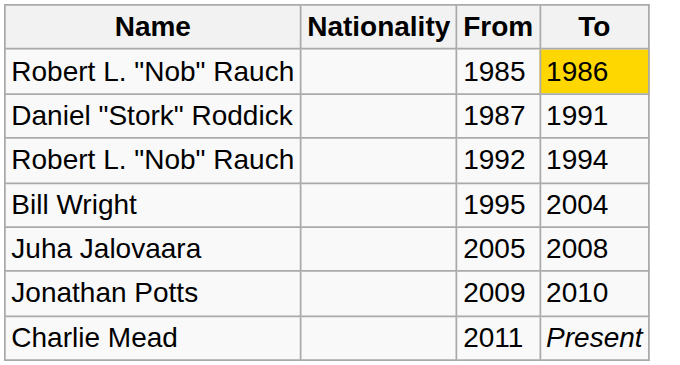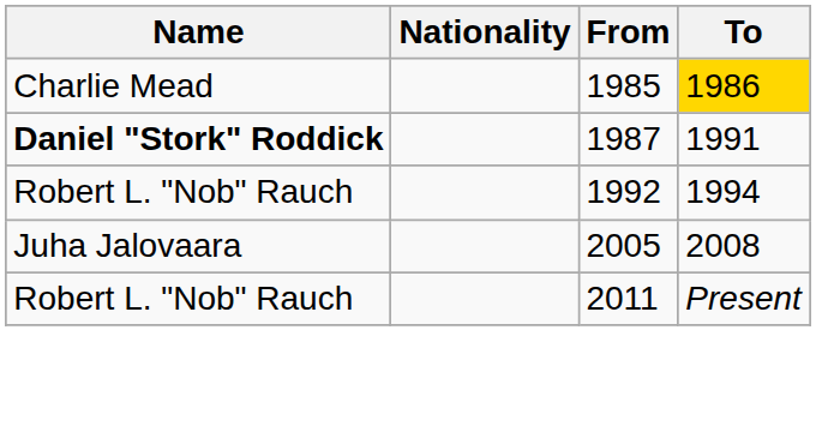 <table class="wikitable sortable">
 <tr>
 <th>Name</th>
 <th>Nationality</th>
 <th>From</th>
 <th>To</th>
 </tr>
 <tr>
-<td data-sort-value="Rauch, Robert">Robert L. "Nob" Rauch</td>
+<td data-sort-value="Mead, Charlie">Charlie Mead</td>
 <td></td>
 <td>1985</td>
 <td style="background: gold;">1986</td>
 </tr>
 <tr>
-<td data-sort-value="Roddick, Daniel">Daniel "Stork" Roddick</td>
+<td data-sort-value="Roddick, Daniel"><strong>Daniel "Stork" Roddick</strong></td>
 <td></td>
 <td>1987</td>
 <td>1991</td>
 </tr>
 <tr>
 <td data-sort-value="Rauch, Robert">Robert L. "Nob" Rauch</td>
 <td></td>
 <td>1992</td>
 <td>1994</td>
 </tr>
 <tr>
-<td data-sort-value="Wright, Bill">Bill Wright</td>
-<td></td>
-<td>1995</td>
-<td>2004</td>
-</tr>
-<tr>
 <td data-sort-value="Jalovaara, Juha">Juha Jalovaara</td>
 <td></td>
 <td>2005</td>
 <td>2008</td>
 </tr>
 <tr>
-<td data-sort-value="Potts, Jonathan">Jonathan Potts</td>
-<td></td>
-<td>2009</td>
-<td>2010</td>
-</tr>
-<tr>
-<td data-sort-value="Mead, Charlie">Charlie Mead</td>
+<td data-sort-value="Rauch, Robert">Robert L. "Nob" Rauch</td>
 <td></td>
 <td>2011</td>
 <td><em>Present</em></td>
 </tr>
 </table>
